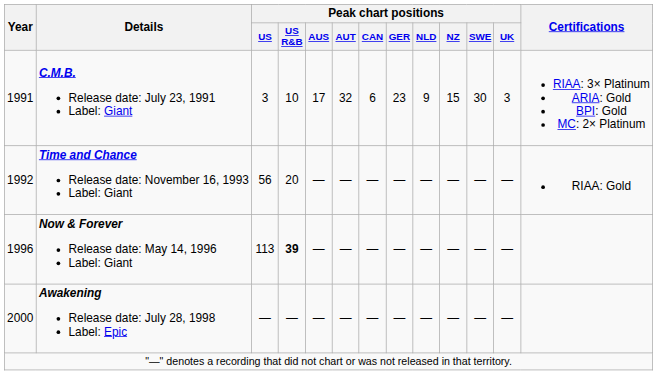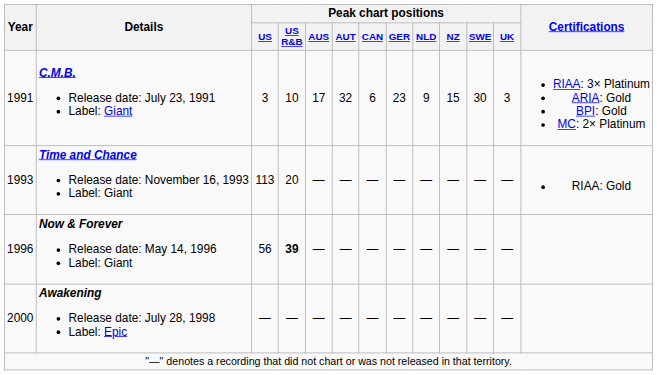 <table class="wikitable" style="text-align:center;">
 <tr>
 <th rowspan="2">Year</th>
 <th rowspan="2">Details</th>
 <th colspan="10">Peak chart positions</th>
 <th rowspan="2"><a href='#'>Certifications</a></th>
 </tr>
 <tr style="font-size:smaller;">
 <th width="30"><a href='#'>US</a><br></th>
 <th width="30"><a href='#'>US<br>R&B</a><br></th>
 <th width="30"><a href='#'>AUS</a><br></th>
 <th width="30"><a href='#'>AUT</a><br></th>
 <th width="30"><a href='#'>CAN</a><br></th>
 <th width="30"><a href='#'>GER</a><br></th>
 <th width="30"><a href='#'>NLD</a><br></th>
 <th width="30"><a href='#'>NZ</a> <br></th>
 <th width="30"><a href='#'>SWE</a><br></th>
 <th width="30"><a href='#'>UK</a><br></th>
 </tr>
 <tr>
 <td>1991</td>
 <td align="left"><strong><em><a href='#'>C.M.B.</a></em></strong><br><ul><li>Release date: July 23, 1991</li><li>Label: <a href='#'>Giant</a></li></ul></td>
 <td>3</td>
 <td>10</td>
 <td>17</td>
 <td>32</td>
 <td>6</td>
 <td>23</td>
 <td>9</td>
 <td>15</td>
 <td>30</td>
 <td>3</td>
 <td><br><ul><li><a href='#'>RIAA</a>: 3× Platinum</li><li><a href='#'>ARIA</a>: Gold</li><li><a href='#'>BPI</a>: Gold</li><li><a href='#'>MC</a>: 2× Platinum</li></ul></td>
 </tr>
 <tr>
-<td>1992</td>
+<td>1993</td>
 <td align="left"><strong><em><a href='#'>Time and Chance</a></em></strong><br><ul><li>Release date: November 16, 1993</li><li>Label: Giant</li></ul></td>
-<td>56</td>
+<td>113</td>
 <td>20</td>
 <td>—</td>
 <td>—</td>
 <td>—</td>
 <td>—</td>
 <td>—</td>
 <td>—</td>
 <td>—</td>
 <td>—</td>
 <td><br><ul><li>RIAA: Gold</li></ul></td>
 </tr>
 <tr>
 <td>1996</td>
 <td align="left"><strong><em>Now & Forever</em></strong><br><ul><li>Release date: May 14, 1996</li><li>Label: Giant</li></ul></td>
-<td>113</td>
+<td>56</td>
 <td><strong>39</strong></td>
 <td>—</td>
 <td>—</td>
 <td>—</td>
 <td>—</td>
 <td>—</td>
 <td>—</td>
 <td>—</td>
 <td>—</td>
 <td></td>
 </tr>
 <tr>
 <td>2000</td>
 <td align="left"><strong><em>Awakening</em></strong><br><ul><li>Release date: July 28, 1998</li><li>Label: <a href='#'>Epic</a></li></ul></td>
 <td>—</td>
 <td>—</td>
 <td>—</td>
 <td>—</td>
 <td>—</td>
 <td>—</td>
 <td>—</td>
 <td>—</td>
 <td>—</td>
 <td>—</td>
 <td></td>
 </tr>
 <tr>
 <td colspan="15" style="font-size:90%">"—" denotes a recording that did not chart or was not released in that territory.</td>
 </tr>
 </table>
